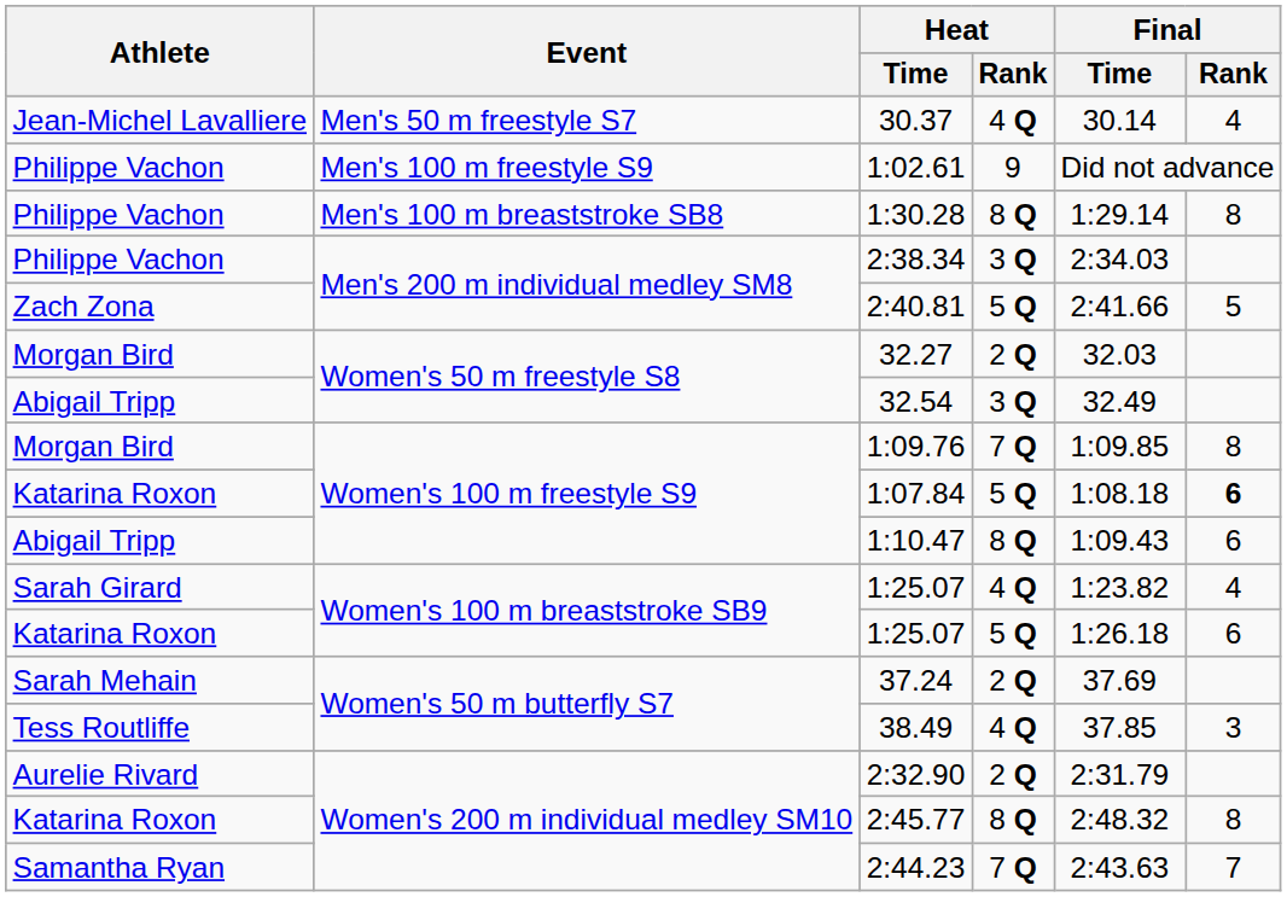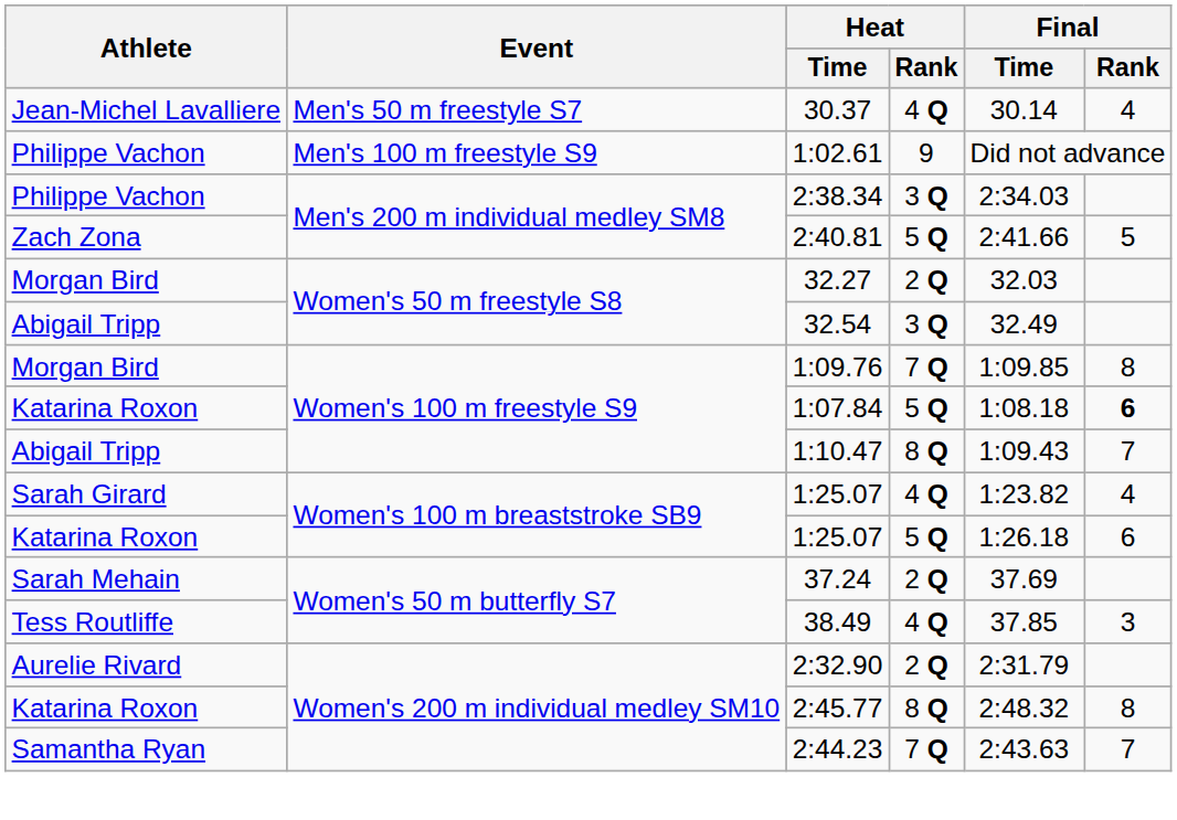 <table class=wikitable style=font-size:90%>
 <tr>
 <th rowspan=2>Athlete</th>
 <th rowspan=2>Event</th>
 <th colspan=2>Heat</th>
 <th colspan=2>Final</th>
 </tr>
 <tr style=font-size:95%>
 <th>Time</th>
 <th>Rank</th>
 <th>Time</th>
 <th>Rank</th>
 </tr>
 <tr align=center>
 <td align=left><a href='#'>Jean-Michel Lavalliere</a></td>
 <td align=left><a href='#'>Men's 50 m freestyle S7</a></td>
 <td>30.37</td>
 <td>4 <strong>Q</strong></td>
 <td>30.14</td>
 <td>4</td>
 </tr>
 <tr align=center>
 <td align=left><a href='#'>Philippe Vachon</a></td>
 <td align=left><a href='#'>Men's 100 m freestyle S9</a></td>
 <td>1:02.61</td>
 <td>9</td>
 <td colspan=2>Did not advance</td>
-</tr>
-<tr align=center>
-<td align=left><a href='#'>Philippe Vachon</a></td>
-<td align=left><a href='#'>Men's 100 m breaststroke SB8</a></td>
-<td>1:30.28</td>
-<td>8 <strong>Q</strong></td>
-<td>1:29.14</td>
-<td>8</td>
 </tr>
 <tr align=center>
 <td align=left><a href='#'>Philippe Vachon</a></td>
 <td align=left rowspan=2><a href='#'>Men's 200 m individual medley SM8</a></td>
 <td>2:38.34</td>
 <td>3 <strong>Q</strong></td>
 <td>2:34.03</td>
 <td></td>
 </tr>
 <tr align=center>
 <td align=left><a href='#'>Zach Zona</a></td>
 <td>2:40.81</td>
 <td>5 <strong>Q</strong></td>
 <td>2:41.66</td>
 <td>5</td>
 </tr>
 <tr align=center>
 <td align=left><a href='#'>Morgan Bird</a></td>
 <td align=left rowspan=2><a href='#'>Women's 50 m freestyle S8</a></td>
 <td>32.27</td>
 <td>2 <strong>Q</strong></td>
 <td>32.03</td>
 <td></td>
 </tr>
 <tr align=center>
 <td align=left><a href='#'>Abigail Tripp</a></td>
 <td>32.54</td>
 <td>3 <strong>Q</strong></td>
 <td>32.49</td>
 <td></td>
 </tr>
 <tr align=center>
 <td align=left><a href='#'>Morgan Bird</a></td>
 <td align=left rowspan=3><a href='#'>Women's 100 m freestyle S9</a></td>
 <td>1:09.76</td>
 <td>7 <strong>Q</strong></td>
 <td>1:09.85</td>
 <td>8</td>
 </tr>
 <tr align=center>
 <td align=left><a href='#'>Katarina Roxon</a></td>
 <td>1:07.84</td>
 <td>5 <strong>Q</strong></td>
 <td>1:08.18</td>
 <td><strong>6</strong></td>
 </tr>
 <tr align=center>
 <td align=left><a href='#'>Abigail Tripp</a></td>
 <td>1:10.47</td>
 <td>8 <strong>Q</strong></td>
 <td>1:09.43</td>
-<td>6</td>
+<td>7</td>
 </tr>
 <tr align=center>
 <td align=left><a href='#'>Sarah Girard</a></td>
 <td align=left rowspan=2><a href='#'>Women's 100 m breaststroke SB9</a></td>
 <td>1:25.07</td>
 <td>4 <strong>Q</strong></td>
 <td>1:23.82</td>
 <td>4</td>
 </tr>
 <tr align=center>
 <td align=left><a href='#'>Katarina Roxon</a></td>
 <td>1:25.07</td>
 <td>5 <strong>Q</strong></td>
 <td>1:26.18</td>
 <td>6</td>
 </tr>
 <tr align=center>
 <td align=left><a href='#'>Sarah Mehain</a></td>
 <td align=left rowspan=2><a href='#'>Women's 50 m butterfly S7</a></td>
 <td>37.24</td>
 <td>2 <strong>Q</strong></td>
 <td>37.69</td>
 <td></td>
 </tr>
 <tr align=center>
 <td align=left><a href='#'>Tess Routliffe</a></td>
 <td>38.49</td>
 <td>4 <strong>Q</strong></td>
 <td>37.85</td>
 <td>3</td>
 </tr>
 <tr align=center>
 <td align=left><a href='#'>Aurelie Rivard</a></td>
 <td align=left rowspan=3><a href='#'>Women's 200 m individual medley SM10</a></td>
 <td>2:32.90</td>
 <td>2 <strong>Q</strong></td>
 <td>2:31.79</td>
 <td></td>
 </tr>
 <tr align=center>
 <td align=left><a href='#'>Katarina Roxon</a></td>
 <td>2:45.77</td>
 <td>8 <strong>Q</strong></td>
 <td>2:48.32</td>
 <td>8</td>
 </tr>
 <tr align=center>
 <td align=left><a href='#'>Samantha Ryan</a></td>
 <td>2:44.23</td>
 <td>7 <strong>Q</strong></td>
 <td>2:43.63</td>
 <td>7</td>
 </tr>
 </table>
